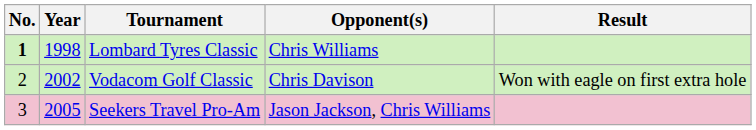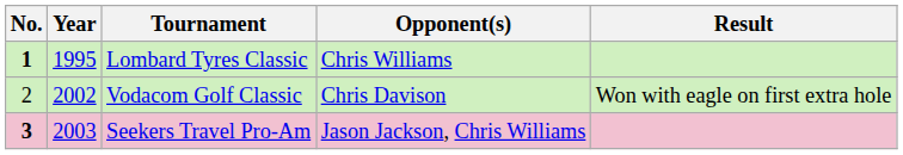 <table class="wikitable" style="font-size:95%;">
 <tr>
 <th>No.</th>
 <th>Year</th>
 <th>Tournament</th>
 <th>Opponent(s)</th>
 <th>Result</th>
 </tr>
 <tr style="background:#D0F0C0;">
 <td align=center><strong>1</strong></td>
-<td><a href='#'>1998</a></td>
+<td><a href='#'>1995</a></td>
 <td><a href='#'>Lombard Tyres Classic</a></td>
 <td> <a href='#'>Chris Williams</a></td>
 <td></td>
 </tr>
 <tr style="background:#D0F0C0;">
 <td align=center>2</td>
 <td><a href='#'>2002</a></td>
 <td><a href='#'>Vodacom Golf Classic</a></td>
 <td> <a href='#'>Chris Davison</a></td>
 <td>Won with eagle on first extra hole</td>
 </tr>
 <tr style="background:#F2C1D1;">
-<td align=center>3</td>
-<td><a href='#'>2005</a></td>
+<td align=center><strong>3</strong></td>
+<td><a href='#'>2003</a></td>
 <td><a href='#'>Seekers Travel Pro-Am</a></td>
 <td> <a href='#'>Jason Jackson</a>,  <a href='#'>Chris Williams</a></td>
 <td></td>
 </tr>
 </table>
